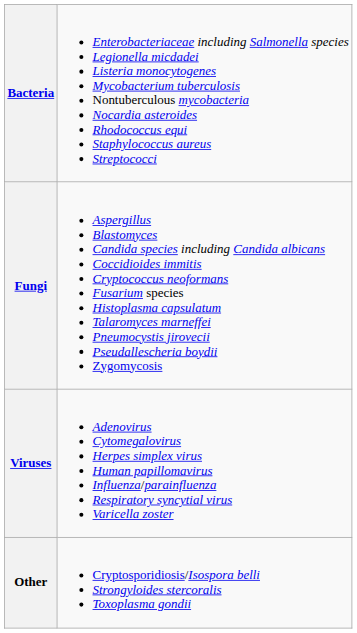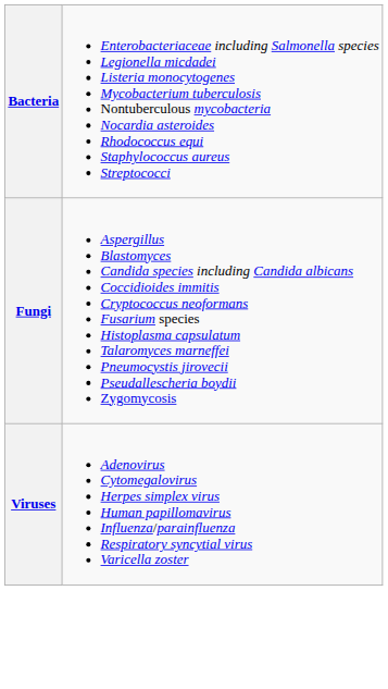 <table class="wikitable">
 <tr>
 <th><a href='#'>Bacteria</a></th>
 <td><br><ul><li><em><a href='#'>Enterobacteriaceae</a> including <a href='#'>Salmonella</a> species</em></li><li><em><a href='#'>Legionella micdadei</a></em></li><li><em><a href='#'>Listeria monocytogenes</a></em></li><li><em><a href='#'>Mycobacterium tuberculosis</a></em></li><li>Nontuberculous <em><a href='#'>mycobacteria</a></em></li><li><em><a href='#'>Nocardia asteroides</a></em></li><li><em><a href='#'>Rhodococcus equi</a></em></li><li><em><a href='#'>Staphylococcus aureus</a></em></li><li><em><a href='#'>Streptococci</a></em></li></ul></td>
 </tr>
 <tr>
 <th><a href='#'>Fungi</a></th>
 <td><br><ul><li><em><a href='#'>Aspergillus</a></em></li><li><em><a href='#'>Blastomyces</a></em></li><li><em><a href='#'>Candida species</a> including <a href='#'>Candida albicans</a></em></li><li><em><a href='#'>Coccidioides immitis</a></em></li><li><em><a href='#'>Cryptococcus neoformans</a></em></li><li><em><a href='#'>Fusarium</a></em> species</li><li><em><a href='#'>Histoplasma capsulatum</a></em></li><li><em><a href='#'>Talaromyces marneffei</a></em></li><li><em><a href='#'>Pneumocystis jirovecii</a></em></li><li><em><a href='#'>Pseudallescheria boydii</a></em></li><li><a href='#'>Zygomycosis</a></li></ul></td>
 </tr>
 <tr>
 <th><a href='#'>Viruses</a></th>
 <td><br><ul><li><em><a href='#'>Adenovirus</a></em></li><li><em><a href='#'>Cytomegalovirus</a></em></li><li><em><a href='#'>Herpes simplex virus</a></em></li><li><em><a href='#'>Human papillomavirus</a></em></li><li><em><a href='#'>Influenza</a></em>/<em><a href='#'>parainfluenza</a></em></li><li><em><a href='#'>Respiratory syncytial virus</a></em></li><li><em><a href='#'>Varicella zoster</a></em></li></ul></td>
 </tr>
-<tr>
-<th>Other</th>
-<td><br><ul><li><a href='#'>Cryptosporidiosis</a>/<em><a href='#'>Isospora belli</a></em></li><li><em><a href='#'>Strongyloides stercoralis</a></em></li><li><em><a href='#'>Toxoplasma gondii</a></em></li></ul></td>
-</tr>
 </table>
